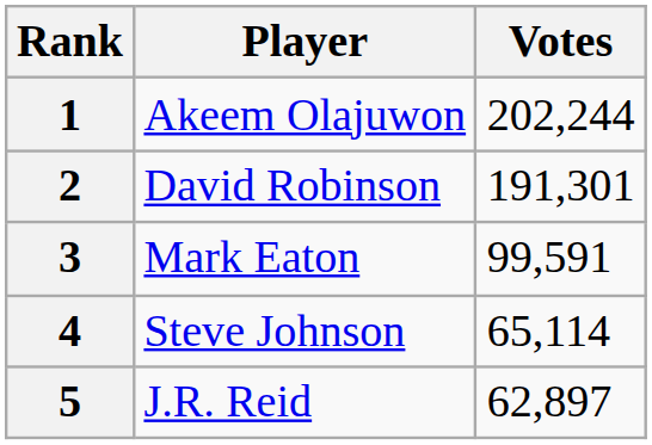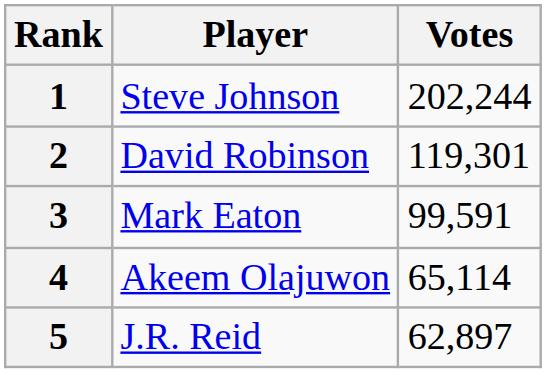 <table class="wikitable">
 <tr>
 <th>Rank</th>
 <th>Player</th>
 <th>Votes</th>
 </tr>
 <tr>
 <th>1</th>
-<td><a href='#'>Akeem Olajuwon</a></td>
+<td><a href='#'>Steve Johnson</a></td>
 <td>202,244</td>
 </tr>
 <tr>
 <th>2</th>
 <td><a href='#'>David Robinson</a></td>
-<td>191,301</td>
+<td>119,301</td>
 </tr>
 <tr>
 <th>3</th>
 <td><a href='#'>Mark Eaton</a></td>
 <td>99,591</td>
 </tr>
 <tr>
 <th>4</th>
-<td><a href='#'>Steve Johnson</a></td>
+<td><a href='#'>Akeem Olajuwon</a></td>
 <td>65,114</td>
 </tr>
 <tr>
 <th>5</th>
 <td><a href='#'>J.R. Reid</a></td>
 <td>62,897</td>
 </tr>
 </table>
